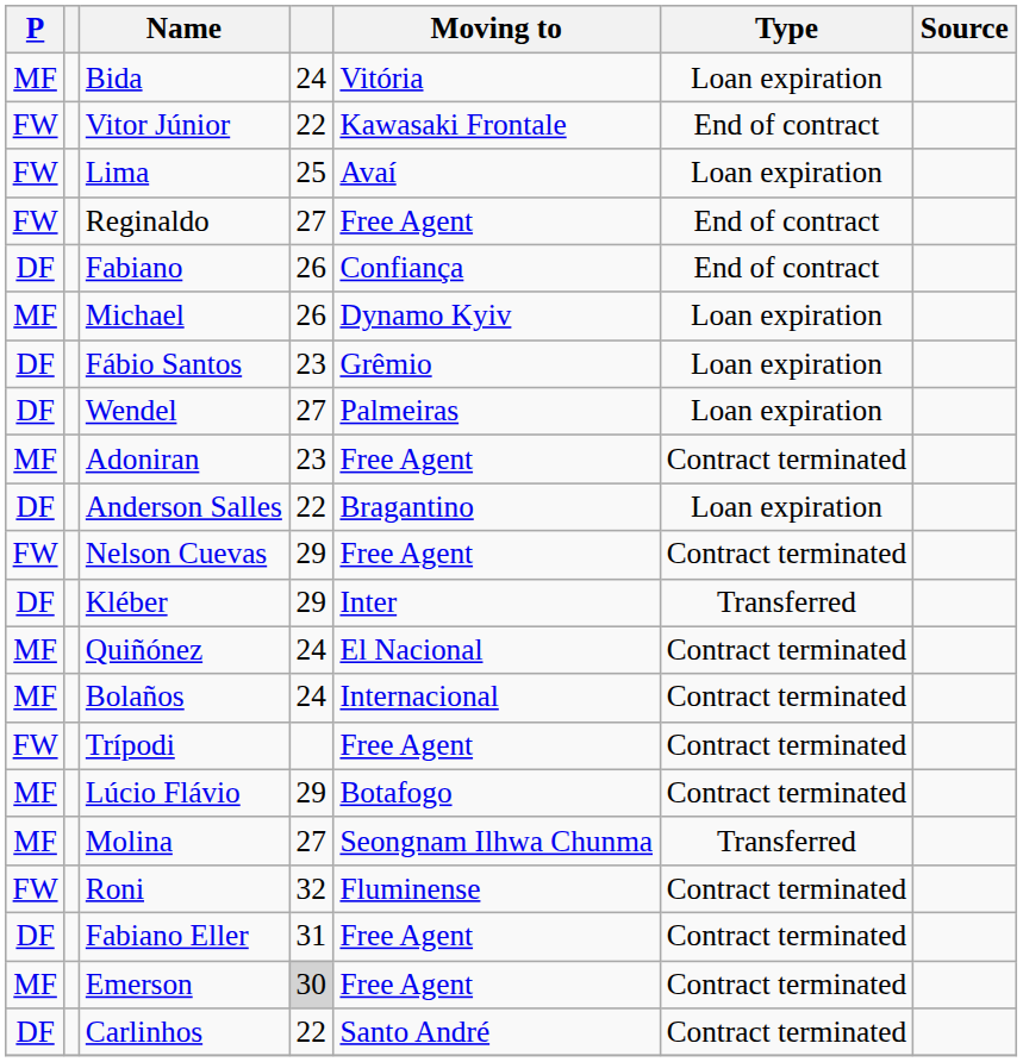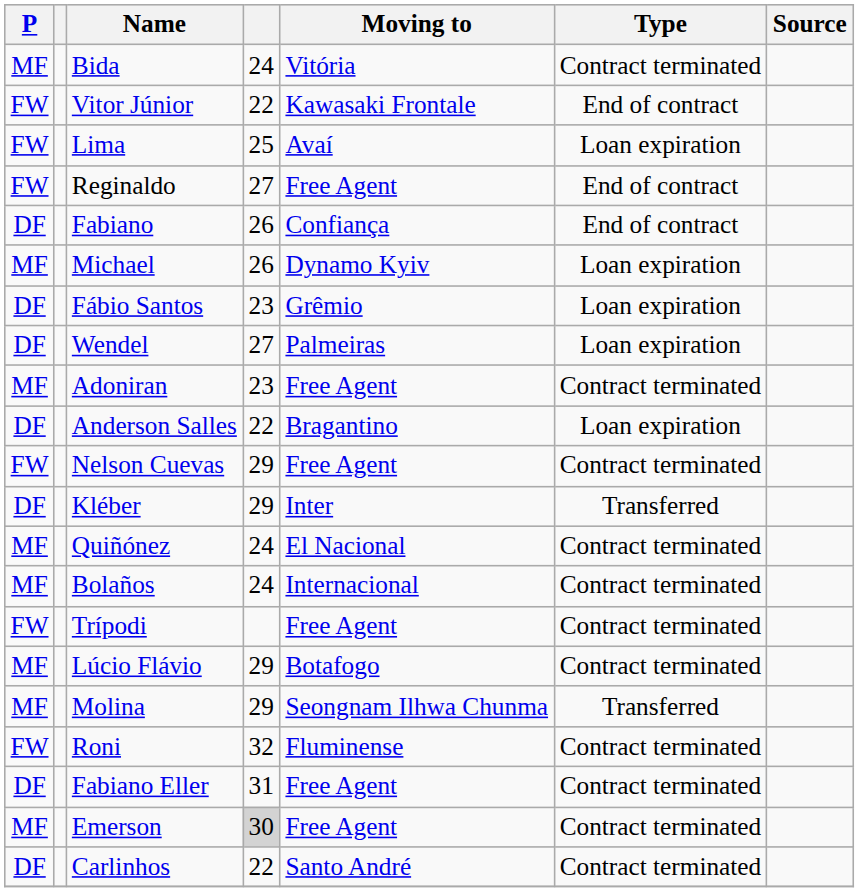 <table class="wikitable sortable" style="text-align:center;">
 <tr>
 <th><a href='#'>P</a></th>
 <th></th>
 <th>Name</th>
 <th></th>
 <th>Moving to</th>
 <th>Type</th>
 <th>Source</th>
 </tr>
 <tr>
 <td><a href='#'>MF</a></td>
 <td></td>
 <td style="text-align:left;"><a href='#'>Bida</a></td>
 <td>24</td>
 <td style="text-align:left;"><a href='#'>Vitória</a></td>
-<td>Loan expiration</td>
+<td>Contract terminated</td>
 <td></td>
 </tr>
 <tr>
 <td><a href='#'>FW</a></td>
 <td></td>
 <td style="text-align:left;"><a href='#'>Vitor Júnior</a></td>
 <td>22</td>
 <td style="text-align:left;"><a href='#'>Kawasaki Frontale</a> </td>
 <td>End of contract</td>
 <td></td>
 </tr>
 <tr>
 <td><a href='#'>FW</a></td>
 <td></td>
 <td style="text-align:left;"><a href='#'>Lima</a></td>
 <td>25</td>
 <td style="text-align:left;"><a href='#'>Avaí</a></td>
 <td>Loan expiration</td>
 <td></td>
 </tr>
 <tr>
 <td><a href='#'>FW</a></td>
 <td></td>
 <td style="text-align:left;">Reginaldo</td>
 <td>27</td>
 <td style="text-align:left;"><a href='#'>Free Agent</a></td>
 <td>End of contract</td>
 <td></td>
 </tr>
 <tr>
 <td><a href='#'>DF</a></td>
 <td></td>
 <td style="text-align:left;"><a href='#'>Fabiano</a></td>
 <td>26</td>
 <td style="text-align:left;"><a href='#'>Confiança</a></td>
 <td>End of contract</td>
 <td></td>
 </tr>
 <tr>
 <td><a href='#'>MF</a></td>
 <td></td>
 <td style="text-align:left;"><a href='#'>Michael</a></td>
 <td>26</td>
 <td style="text-align:left;"><a href='#'>Dynamo Kyiv</a> </td>
 <td>Loan expiration</td>
 <td></td>
 </tr>
 <tr>
 <td><a href='#'>DF</a></td>
 <td></td>
 <td style="text-align:left;"><a href='#'>Fábio Santos</a></td>
 <td>23</td>
 <td style="text-align:left;"><a href='#'>Grêmio</a></td>
 <td>Loan expiration</td>
 <td></td>
 </tr>
 <tr>
 <td><a href='#'>DF</a></td>
 <td></td>
 <td style="text-align:left;"><a href='#'>Wendel</a></td>
 <td>27</td>
 <td style="text-align:left;"><a href='#'>Palmeiras</a></td>
 <td>Loan expiration</td>
 <td></td>
 </tr>
 <tr>
 <td><a href='#'>MF</a></td>
 <td></td>
 <td style="text-align:left;"><a href='#'>Adoniran</a></td>
 <td>23</td>
 <td style="text-align:left;"><a href='#'>Free Agent</a></td>
 <td>Contract terminated</td>
 <td></td>
 </tr>
 <tr>
 <td><a href='#'>DF</a></td>
 <td></td>
 <td style="text-align:left;"><a href='#'>Anderson Salles</a></td>
 <td>22</td>
 <td style="text-align:left;"><a href='#'>Bragantino</a></td>
 <td>Loan expiration</td>
 <td></td>
 </tr>
 <tr>
 <td><a href='#'>FW</a></td>
 <td></td>
 <td style="text-align:left;"><a href='#'>Nelson Cuevas</a></td>
 <td>29</td>
 <td style="text-align:left;"><a href='#'>Free Agent</a></td>
 <td>Contract terminated</td>
 <td></td>
 </tr>
 <tr>
 <td><a href='#'>DF</a></td>
 <td></td>
 <td style="text-align:left;"><a href='#'>Kléber</a></td>
 <td>29</td>
 <td style="text-align:left;"><a href='#'>Inter</a></td>
 <td>Transferred</td>
 <td></td>
 </tr>
 <tr>
 <td><a href='#'>MF</a></td>
 <td></td>
 <td style="text-align:left;"><a href='#'>Quiñónez</a></td>
 <td>24</td>
 <td style="text-align:left;"><a href='#'>El Nacional</a> </td>
 <td>Contract terminated</td>
 <td></td>
 </tr>
 <tr>
 <td><a href='#'>MF</a></td>
 <td></td>
 <td style="text-align:left;"><a href='#'>Bolaños</a></td>
 <td>24</td>
 <td style="text-align:left;"><a href='#'>Internacional</a></td>
 <td>Contract terminated</td>
 <td></td>
 </tr>
 <tr>
 <td><a href='#'>FW</a></td>
 <td></td>
 <td style="text-align:left;"><a href='#'>Trípodi</a></td>
 <td></td>
 <td style="text-align:left;"><a href='#'>Free Agent</a></td>
 <td>Contract terminated</td>
 <td></td>
 </tr>
 <tr>
 <td><a href='#'>MF</a></td>
 <td></td>
 <td style="text-align:left;"><a href='#'>Lúcio Flávio</a></td>
 <td>29</td>
 <td style="text-align:left;"><a href='#'>Botafogo</a></td>
 <td>Contract terminated</td>
 <td></td>
 </tr>
 <tr>
 <td><a href='#'>MF</a></td>
 <td></td>
 <td style="text-align:left;"><a href='#'>Molina</a></td>
-<td>27</td>
+<td>29</td>
 <td style="text-align:left;"><a href='#'>Seongnam Ilhwa Chunma</a> </td>
 <td>Transferred</td>
 <td></td>
 </tr>
 <tr>
 <td><a href='#'>FW</a></td>
 <td></td>
 <td style="text-align:left;"><a href='#'>Roni</a></td>
 <td>32</td>
 <td style="text-align:left;"><a href='#'>Fluminense</a></td>
 <td>Contract terminated</td>
 <td></td>
 </tr>
 <tr>
 <td><a href='#'>DF</a></td>
 <td></td>
 <td style="text-align:left;"><a href='#'>Fabiano Eller</a></td>
 <td>31</td>
 <td style="text-align:left;"><a href='#'>Free Agent</a></td>
 <td>Contract terminated</td>
 <td></td>
 </tr>
 <tr>
 <td><a href='#'>MF</a></td>
 <td></td>
 <td style="text-align:left;"><a href='#'>Emerson</a></td>
 <td style="background: lightgrey;">30</td>
 <td style="text-align:left;"><a href='#'>Free Agent</a></td>
 <td>Contract terminated</td>
 <td></td>
 </tr>
 <tr>
 <td><a href='#'>DF</a></td>
 <td></td>
 <td style="text-align:left;"><a href='#'>Carlinhos</a></td>
 <td>22</td>
 <td style="text-align:left;"><a href='#'>Santo André</a></td>
 <td>Contract terminated</td>
 <td></td>
 </tr>
 <tr>
 </tr>
 </table>
